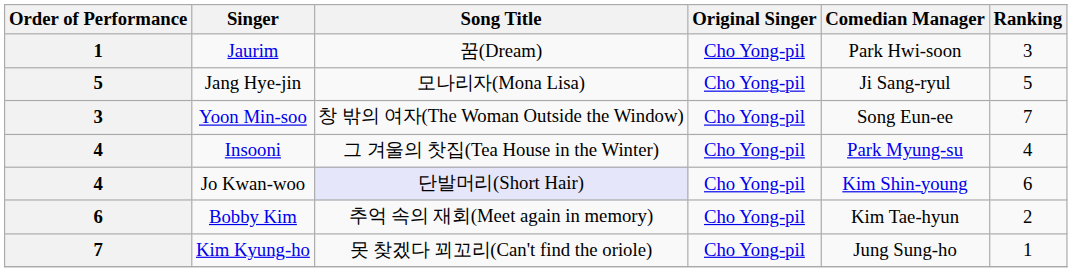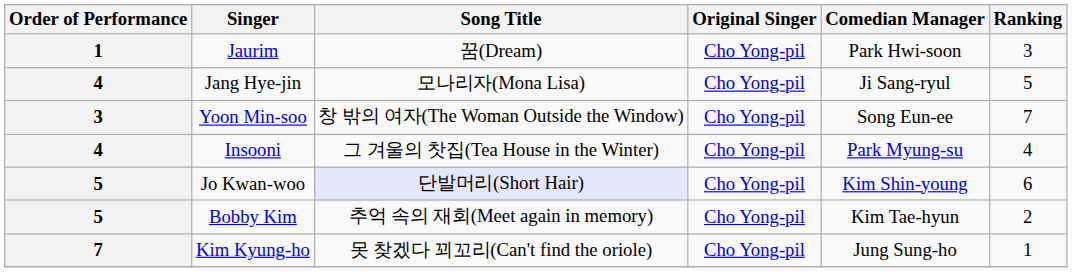 <table class="wikitable">
 <tr>
 <th>Order of Performance</th>
 <th>Singer</th>
 <th>Song Title</th>
 <th>Original Singer</th>
 <th>Comedian Manager</th>
 <th>Ranking</th>
 </tr>
 <tr align="center">
 <th>1</th>
 <td><a href='#'>Jaurim</a></td>
 <td>꿈(Dream)</td>
 <td><a href='#'>Cho Yong-pil</a></td>
 <td>Park Hwi-soon</td>
 <td>3</td>
 </tr>
 <tr align="center">
-<th>5</th>
+<th>4</th>
 <td>Jang Hye-jin</td>
 <td>모나리자(Mona Lisa)</td>
 <td><a href='#'>Cho Yong-pil</a></td>
 <td>Ji Sang-ryul</td>
 <td>5</td>
 </tr>
 <tr align="center">
 <th>3</th>
 <td><a href='#'>Yoon Min-soo</a></td>
 <td>창 밖의 여자(The Woman Outside the Window)</td>
 <td><a href='#'>Cho Yong-pil</a></td>
 <td>Song Eun-ee</td>
 <td>7</td>
 </tr>
 <tr align="center">
 <th>4</th>
 <td><a href='#'>Insooni</a></td>
 <td>그 겨울의 찻집(Tea House in the Winter)</td>
 <td><a href='#'>Cho Yong-pil</a></td>
 <td><a href='#'>Park Myung-su</a></td>
 <td>4</td>
 </tr>
 <tr align="center">
-<th>4</th>
+<th>5</th>
 <td>Jo Kwan-woo</td>
 <td style="background: lavender;">단발머리(Short Hair)</td>
 <td><a href='#'>Cho Yong-pil</a></td>
 <td><a href='#'>Kim Shin-young</a></td>
 <td>6</td>
 </tr>
 <tr align="center">
-<th>6</th>
+<th>5</th>
 <td><a href='#'>Bobby Kim</a></td>
 <td>추억 속의 재회(Meet again in memory)</td>
 <td><a href='#'>Cho Yong-pil</a></td>
 <td>Kim Tae-hyun</td>
 <td>2</td>
 </tr>
 <tr align="center">
 <th>7</th>
 <td><a href='#'>Kim Kyung-ho</a></td>
 <td>못 찾겠다 꾀꼬리(Can't find the oriole)</td>
 <td><a href='#'>Cho Yong-pil</a></td>
 <td>Jung Sung-ho</td>
 <td>1</td>
 </tr>
 <tr>
 </tr>
 </table>
